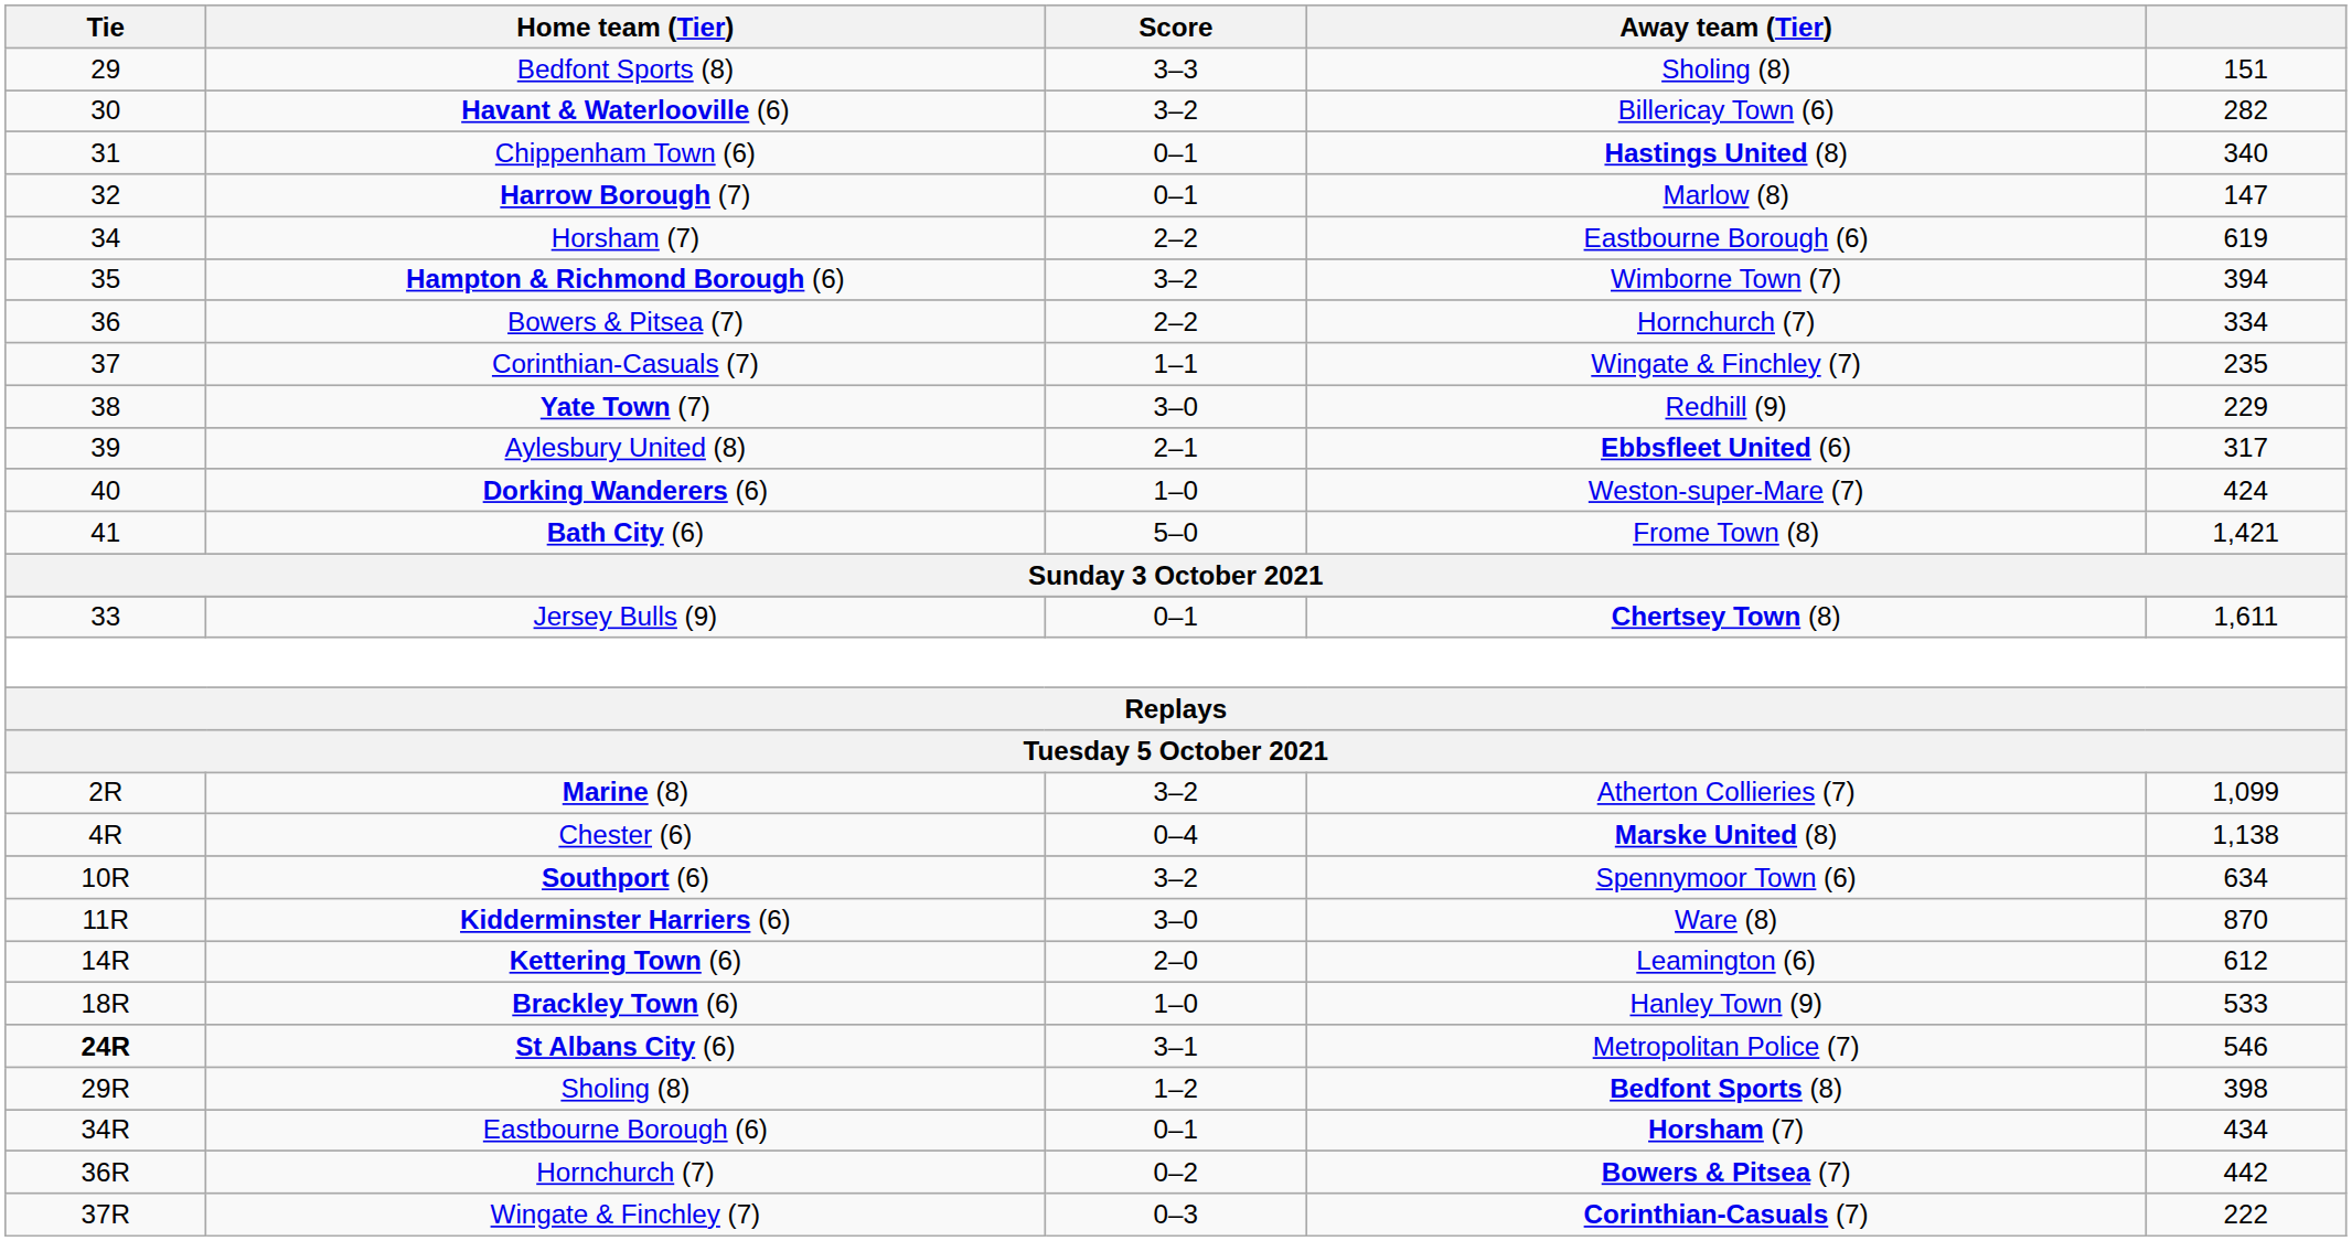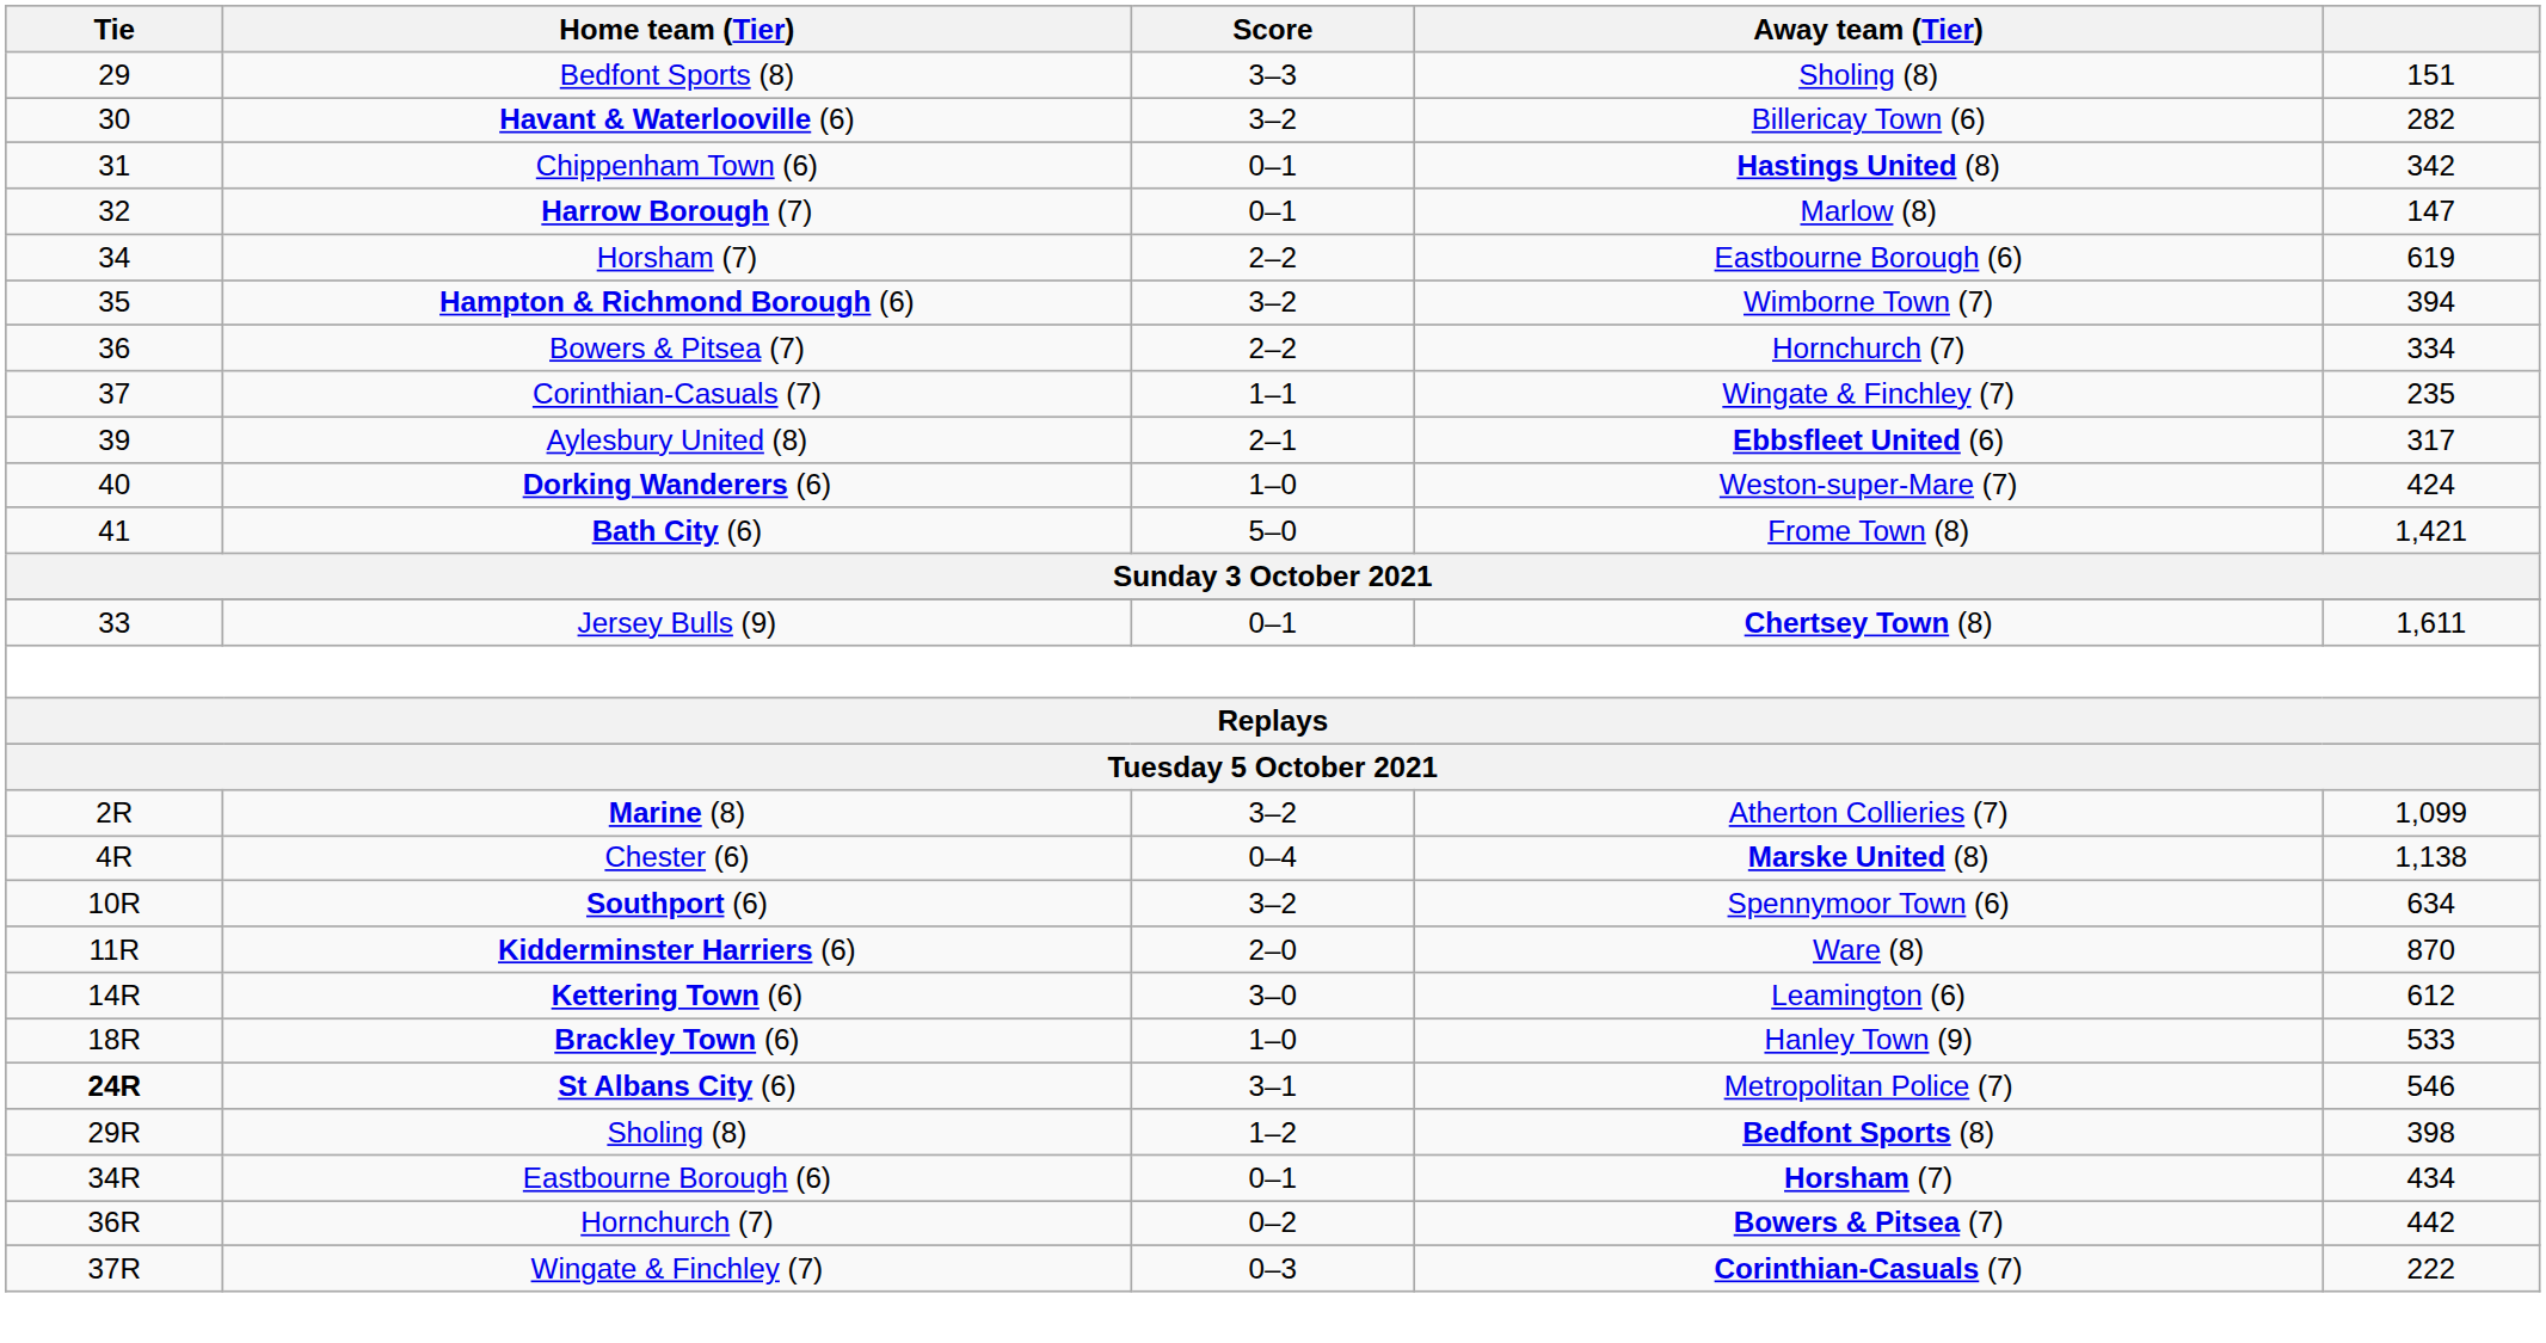 <table class="wikitable" style="text-align:center; font-size:90%; width:100%">
 <tr>
 <th scope="col" style="width:  8.43%;">Tie</th>
 <th scope="col" style="width: 35.29%;">Home team (<a href='#'>Tier</a>)</th>
 <th scope="col" style="width: 11.00%;">Score</th>
 <th scope="col" style="width: 35.29%;">Away team (<a href='#'>Tier</a>)</th>
 <th scope="col" style="width:  8.43%;"></th>
 </tr>
 <tr>
 <td>29</td>
 <td><a href='#'>Bedfont Sports</a> (8)</td>
 <td>3–3</td>
 <td><a href='#'>Sholing</a> (8)</td>
 <td>151</td>
 </tr>
 <tr>
 <td>30</td>
 <td><strong><a href='#'>Havant & Waterlooville</a></strong> (6)</td>
 <td>3–2</td>
 <td><a href='#'>Billericay Town</a> (6)</td>
 <td>282</td>
 </tr>
 <tr>
 <td>31</td>
 <td><a href='#'>Chippenham Town</a> (6)</td>
 <td>0–1</td>
 <td><strong><a href='#'>Hastings United</a></strong> (8)</td>
-<td>340</td>
+<td>342</td>
 </tr>
 <tr>
 <td>32</td>
 <td><strong><a href='#'>Harrow Borough</a></strong> (7)</td>
 <td>0–1</td>
 <td><a href='#'>Marlow</a>  (8)</td>
 <td>147</td>
 </tr>
 <tr>
 <td>34</td>
 <td><a href='#'>Horsham</a> (7)</td>
 <td>2–2</td>
 <td><a href='#'>Eastbourne Borough</a> (6)</td>
 <td>619</td>
 </tr>
 <tr>
 <td>35</td>
 <td><strong><a href='#'>Hampton & Richmond Borough</a></strong> (6)</td>
 <td>3–2</td>
 <td><a href='#'>Wimborne Town</a> (7)</td>
 <td>394</td>
 </tr>
 <tr>
 <td>36</td>
 <td><a href='#'>Bowers & Pitsea</a> (7)</td>
 <td>2–2</td>
 <td><a href='#'>Hornchurch</a> (7)</td>
 <td>334</td>
 </tr>
 <tr>
 <td>37</td>
 <td><a href='#'>Corinthian-Casuals</a> (7)</td>
 <td>1–1</td>
 <td><a href='#'>Wingate & Finchley</a> (7)</td>
 <td>235</td>
-</tr>
-<tr>
-<td>38</td>
-<td><strong><a href='#'>Yate Town</a></strong> (7)</td>
-<td>3–0</td>
-<td><a href='#'>Redhill</a> (9)</td>
-<td>229</td>
 </tr>
 <tr>
 <td>39</td>
 <td><a href='#'>Aylesbury United</a> (8)</td>
 <td>2–1</td>
 <td><strong><a href='#'>Ebbsfleet United</a></strong>  (6)</td>
 <td>317</td>
 </tr>
 <tr>
 <td>40</td>
 <td><strong><a href='#'>Dorking Wanderers</a></strong> (6)</td>
 <td>1–0</td>
 <td><a href='#'>Weston-super-Mare</a> (7)</td>
 <td>424</td>
 </tr>
 <tr>
 <td>41</td>
 <td><strong><a href='#'>Bath City</a></strong> (6)</td>
 <td>5–0</td>
 <td><a href='#'>Frome Town</a> (8)</td>
 <td>1,421</td>
 </tr>
 <tr>
 <th colspan="5"><strong>Sunday 3 October 2021</strong></th>
 </tr>
 <tr>
 </tr>
 <tr>
 <td>33</td>
 <td><a href='#'>Jersey Bulls</a> (9)</td>
 <td>0–1</td>
 <td><strong><a href='#'>Chertsey Town</a></strong>  (8)</td>
 <td>1,611</td>
 </tr>
 <tr>
 <td colspan="5" style="height: 20px; background:White;"></td>
 </tr>
 <tr>
 <th colspan="5"><strong>Replays</strong></th>
 </tr>
 <tr>
 <th colspan="5"><strong>Tuesday 5 October 2021</strong></th>
 </tr>
 <tr>
 <td>2R</td>
 <td><strong><a href='#'>Marine</a></strong> (8)</td>
 <td>3–2 </td>
 <td><a href='#'>Atherton Collieries</a> (7)</td>
 <td>1,099</td>
 </tr>
 <tr>
 <td>4R</td>
 <td><a href='#'>Chester</a> (6)</td>
 <td>0–4</td>
 <td><strong><a href='#'>Marske United</a></strong> (8)</td>
 <td>1,138</td>
 </tr>
 <tr>
 <td>10R</td>
 <td><strong><a href='#'>Southport</a></strong> (6)</td>
 <td>3–2</td>
 <td><a href='#'>Spennymoor Town</a> (6)</td>
 <td>634</td>
 </tr>
 <tr>
 <td>11R</td>
 <td><strong><a href='#'>Kidderminster Harriers</a></strong> (6)</td>
-<td>3–0</td>
+<td>2–0</td>
 <td><a href='#'>Ware</a> (8)</td>
 <td>870</td>
 </tr>
 <tr>
 <td>14R</td>
 <td><strong><a href='#'>Kettering Town</a></strong> (6)</td>
-<td>2–0</td>
+<td>3–0</td>
 <td><a href='#'>Leamington</a> (6)</td>
 <td>612</td>
 </tr>
 <tr>
 <td>18R</td>
 <td><strong><a href='#'>Brackley Town</a></strong> (6)</td>
 <td>1–0</td>
 <td><a href='#'>Hanley Town</a> (9)</td>
 <td>533</td>
 </tr>
 <tr>
 <td><strong>24R</strong></td>
 <td><strong><a href='#'>St Albans City</a></strong> (6)</td>
 <td>3–1</td>
 <td><a href='#'>Metropolitan Police</a> (7)</td>
 <td>546</td>
 </tr>
 <tr>
 <td>29R</td>
 <td><a href='#'>Sholing</a> (8)</td>
 <td>1–2</td>
 <td><strong><a href='#'>Bedfont Sports</a></strong> (8)</td>
 <td>398</td>
 </tr>
 <tr>
 <td>34R</td>
 <td><a href='#'>Eastbourne Borough</a> (6)</td>
 <td>0–1</td>
 <td><strong><a href='#'>Horsham</a></strong> (7)</td>
 <td>434</td>
 </tr>
 <tr>
 <td>36R</td>
 <td><a href='#'>Hornchurch</a> (7)</td>
 <td>0–2</td>
 <td><strong><a href='#'>Bowers & Pitsea</a></strong> (7)</td>
 <td>442</td>
 </tr>
 <tr>
 <td>37R</td>
 <td><a href='#'>Wingate & Finchley</a> (7)</td>
 <td>0–3</td>
 <td><strong><a href='#'>Corinthian-Casuals</a></strong> (7)</td>
 <td>222</td>
 </tr>
 </table>
